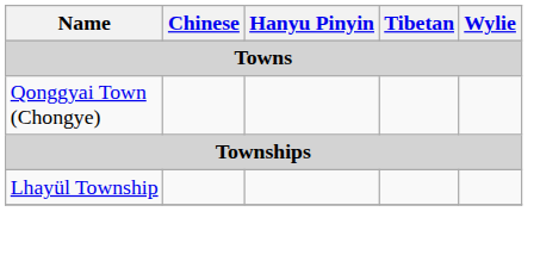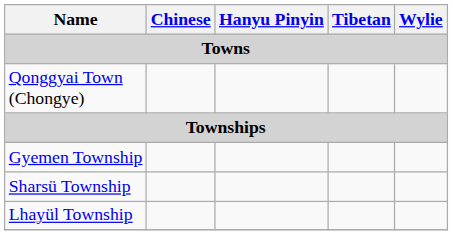 <table class="wikitable"  style="font-size:90%;" align=center>
 <tr>
 <th>Name</th>
 <th><a href='#'>Chinese</a></th>
 <th><a href='#'>Hanyu Pinyin</a></th>
 <th><a href='#'>Tibetan</a></th>
 <th><a href='#'>Wylie</a></th>
 </tr>
 <tr --------->
 <td colspan="5"  style="text-align:center; background:#d3d3d3;"><strong>Towns</strong></td>
 </tr>
 <tr --------->
 <td><a href='#'>Qonggyai Town</a><br>(Chongye)</td>
 <td></td>
 <td></td>
 <td></td>
 <td></td>
 </tr>
 <tr --------->
 <td colspan="5"  style="text-align:center; background:#d3d3d3;"><strong>Townships</strong></td>
 </tr>
+<tr --------->
+<td><a href='#'>Gyemen Township</a></td>
+<td></td>
+<td></td>
+<td></td>
+<td></td>
+</tr>
+<tr>
+<td><a href='#'>Sharsü Township</a></td>
+<td></td>
+<td></td>
+<td></td>
+<td></td>
+</tr>
 <tr>
 <td><a href='#'>Lhayül Township</a></td>
 <td></td>
 <td></td>
 <td></td>
 <td></td>
 </tr>
 <tr>
 </tr>
 </table>
